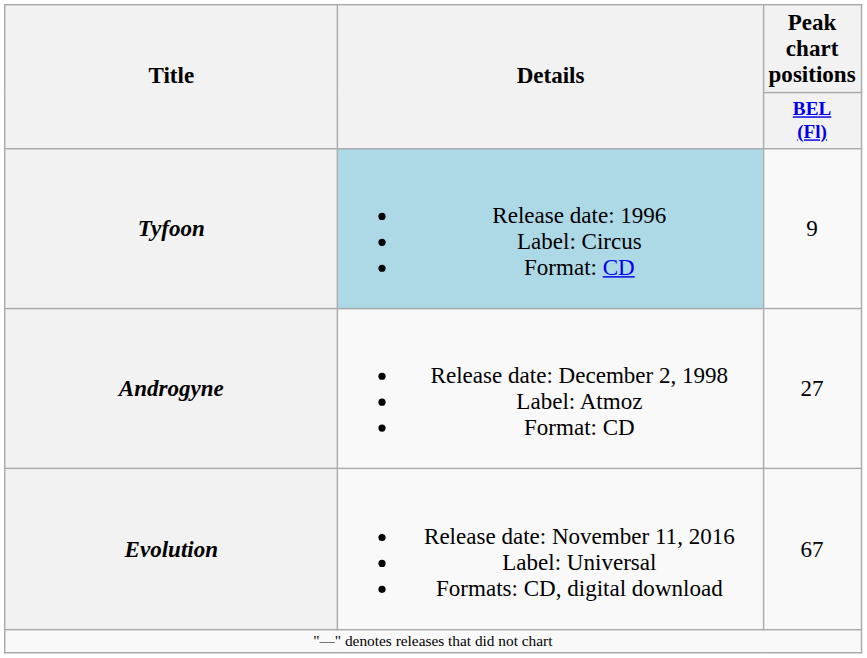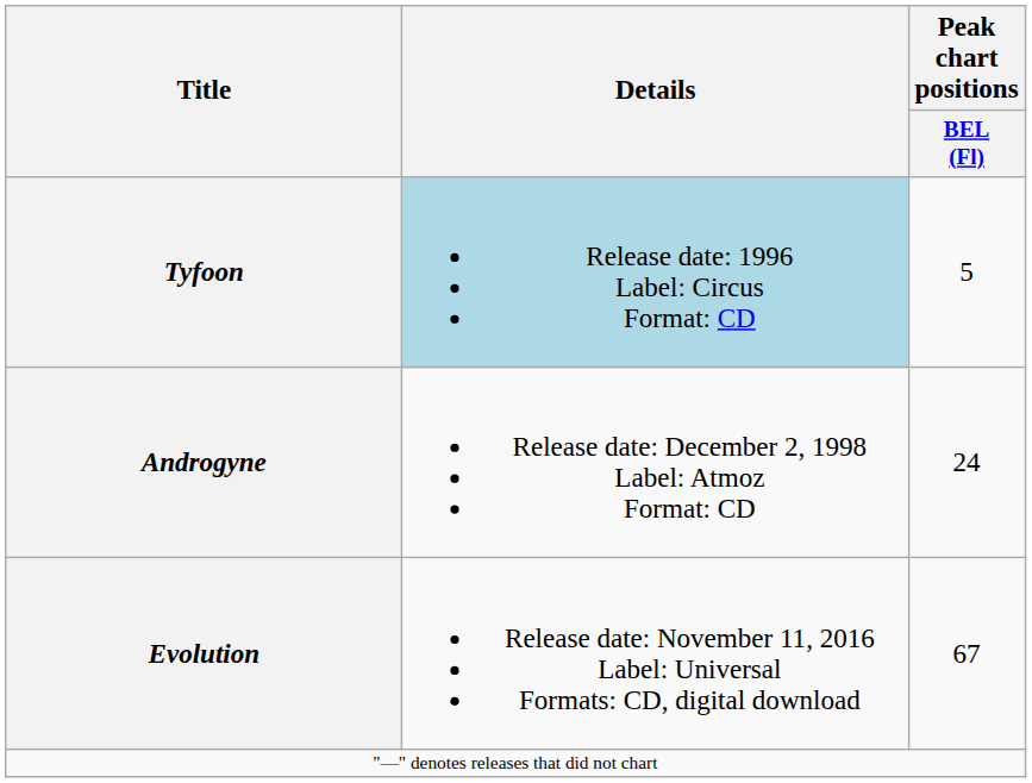 <table class="wikitable plainrowheaders" style="text-align:center;">
 <tr>
 <th rowspan="2" style="width:14em;">Title</th>
 <th rowspan="2" style="width:18em;">Details</th>
 <th>Peak chart positions</th>
 </tr>
 <tr style="font-size:smaller;">
 <th style="width:45px;"><a href='#'>BEL<br>(Fl)</a></th>
 </tr>
 <tr>
 <th scope="row"><em>Tyfoon</em></th>
 <td style="background: lightblue;"><br><ul><li>Release date: 1996</li><li>Label: Circus</li><li>Format: <a href='#'>CD</a></li></ul></td>
-<td>9</td>
+<td>5</td>
 </tr>
 <tr>
 <th scope="row"><em>Androgyne</em></th>
 <td><br><ul><li>Release date: December 2, 1998</li><li>Label: Atmoz</li><li>Format: CD</li></ul></td>
-<td>27</td>
+<td>24</td>
 </tr>
 <tr>
 <th scope="row"><em>Evolution</em></th>
 <td><br><ul><li>Release date: November 11, 2016</li><li>Label: Universal</li><li>Formats: CD, digital download</li></ul></td>
 <td>67</td>
 </tr>
 <tr>
 <td colspan="15" style="font-size:8pt">"—" denotes releases that did not chart</td>
 </tr>
 </table>
